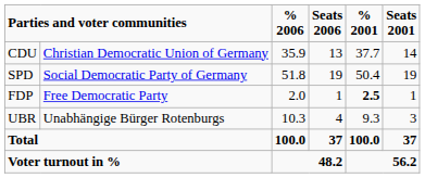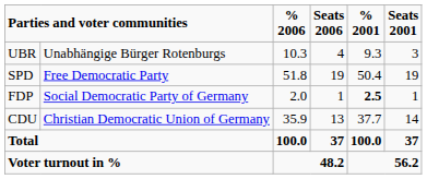 <table class="wikitable">
 <tr class="hintergrundfarbe5">
 <td colspan="2"><strong>Parties and voter communities</strong></td>
 <td style="text-align:center;"><strong>%<br>2006</strong></td>
 <td style="text-align:center;"><strong>Seats<br>2006</strong></td>
 <td style="text-align:center;"><strong>%<br>2001</strong></td>
 <td style="text-align:center;"><strong>Seats<br>2001</strong></td>
 </tr>
 <tr>
-<td>CDU</td>
-<td><a href='#'>Christian Democratic Union of Germany</a></td>
-<td style="text-align:right;">35.9</td>
-<td style="text-align:right;">13</td>
-<td style="text-align:right;">37.7</td>
-<td style="text-align:right;">14</td>
+<td>UBR</td>
+<td>Unabhängige Bürger Rotenburgs</td>
+<td style="text-align:right;">10.3</td>
+<td style="text-align:right;">4</td>
+<td style="text-align:right;">9.3</td>
+<td style="text-align:right;">3</td>
 </tr>
 <tr>
 <td>SPD</td>
-<td><a href='#'>Social Democratic Party of Germany</a></td>
+<td><a href='#'>Free Democratic Party</a></td>
 <td style="text-align:right;">51.8</td>
 <td style="text-align:right;">19</td>
 <td style="text-align:right;">50.4</td>
 <td style="text-align:right;">19</td>
 </tr>
 <tr>
 <td>FDP</td>
-<td><a href='#'>Free Democratic Party</a></td>
+<td><a href='#'>Social Democratic Party of Germany</a></td>
 <td style="text-align:right;">2.0</td>
 <td style="text-align:right;">1</td>
 <td style="text-align:right;"><strong>2.5</strong></td>
 <td style="text-align:right;">1</td>
 </tr>
 <tr>
-<td>UBR</td>
-<td>Unabhängige Bürger Rotenburgs</td>
-<td style="text-align:right;">10.3</td>
-<td style="text-align:right;">4</td>
-<td style="text-align:right;">9.3</td>
-<td style="text-align:right;">3</td>
+<td>CDU</td>
+<td><a href='#'>Christian Democratic Union of Germany</a></td>
+<td style="text-align:right;">35.9</td>
+<td style="text-align:right;">13</td>
+<td style="text-align:right;">37.7</td>
+<td style="text-align:right;">14</td>
 </tr>
 <tr class="hintergrundfarbe5">
 <td colspan="2"><strong>Total</strong></td>
 <td style="text-align:right;"><strong>100.0</strong></td>
 <td style="text-align:right;"><strong>37</strong></td>
 <td style="text-align:right;"><strong>100.0</strong></td>
 <td style="text-align:right;"><strong>37</strong></td>
 </tr>
 <tr class="hintergrundfarbe5">
 <td colspan="2"><strong>Voter turnout in %</strong></td>
 <td colspan="2" style="text-align:right;"><strong>48.2</strong></td>
 <td colspan="2" style="text-align:right;"><strong>56.2</strong></td>
 </tr>
 </table>
